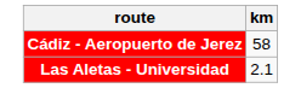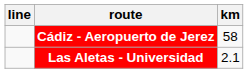 <table class="wikitable" style="margin: 1em auto;">
 <tr>
+<th>line</th>
 <th>route</th>
 <th>km</th>
 </tr>
 <tr align=center>
+<td></td>
 <td style="background:red;color:#ffffff;"><strong>Cádiz - Aeropuerto de Jerez</strong></td>
 <td>58</td>
 </tr>
 <tr align=center>
+<td></td>
 <td style="background:red;color:#ffffff;"><strong>Las Aletas - Universidad</strong></td>
 <td>2.1</td>
 </tr>
 </table>
